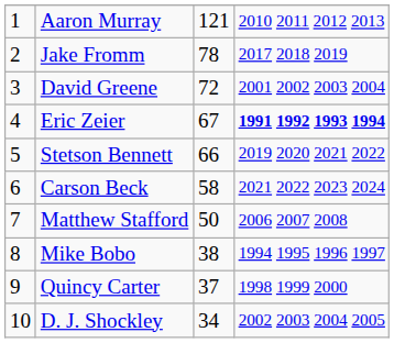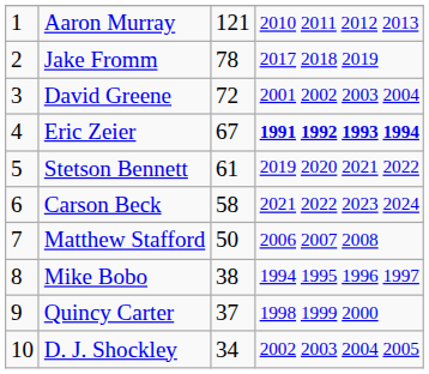 <table class="wikitable">
 <tr>
 </tr>
 <tr>
 <td>1</td>
 <td><a href='#'>Aaron Murray</a></td>
 <td>121</td>
 <td style="font-size:80%;"><a href='#'>2010</a> <a href='#'>2011</a> <a href='#'>2012</a> <a href='#'>2013</a></td>
 </tr>
 <tr>
 <td>2</td>
 <td><a href='#'>Jake Fromm</a></td>
 <td>78</td>
 <td style="font-size:80%;"><a href='#'>2017</a> <a href='#'>2018</a> <a href='#'>2019</a></td>
 </tr>
 <tr>
 <td>3</td>
 <td><a href='#'>David Greene</a></td>
 <td>72</td>
 <td style="font-size:80%;"><a href='#'>2001</a> <a href='#'>2002</a> <a href='#'>2003</a> <a href='#'>2004</a></td>
 </tr>
 <tr>
 <td>4</td>
 <td><a href='#'>Eric Zeier</a></td>
 <td>67</td>
 <td style="font-size:80%;"><strong><a href='#'>1991</a> <a href='#'>1992</a> <a href='#'>1993</a> <a href='#'>1994</a></strong></td>
 </tr>
 <tr>
 <td>5</td>
 <td><a href='#'>Stetson Bennett</a></td>
-<td>66</td>
+<td>61</td>
 <td style="font-size:80%;"><a href='#'>2019</a> <a href='#'>2020</a> <a href='#'>2021</a> <a href='#'>2022</a></td>
 </tr>
 <tr>
 <td>6</td>
 <td><a href='#'>Carson Beck</a></td>
 <td>58</td>
 <td style="font-size:80%;"><a href='#'>2021</a> <a href='#'>2022</a> <a href='#'>2023</a> <a href='#'>2024</a></td>
 </tr>
 <tr>
 <td>7</td>
 <td><a href='#'>Matthew Stafford</a></td>
 <td>50</td>
 <td style="font-size:80%;"><a href='#'>2006</a> <a href='#'>2007</a> <a href='#'>2008</a></td>
 </tr>
 <tr>
 <td>8</td>
 <td><a href='#'>Mike Bobo</a></td>
 <td>38</td>
 <td style="font-size:80%;"><a href='#'>1994</a> <a href='#'>1995</a> <a href='#'>1996</a> <a href='#'>1997</a></td>
 </tr>
 <tr>
 <td>9</td>
 <td><a href='#'>Quincy Carter</a></td>
 <td>37</td>
 <td style="font-size:80%;"><a href='#'>1998</a> <a href='#'>1999</a> <a href='#'>2000</a></td>
 </tr>
 <tr>
 <td>10</td>
 <td><a href='#'>D. J. Shockley</a></td>
 <td>34</td>
 <td style="font-size:80%;"><a href='#'>2002</a> <a href='#'>2003</a> <a href='#'>2004</a> <a href='#'>2005</a></td>
 </tr>
 </table>
